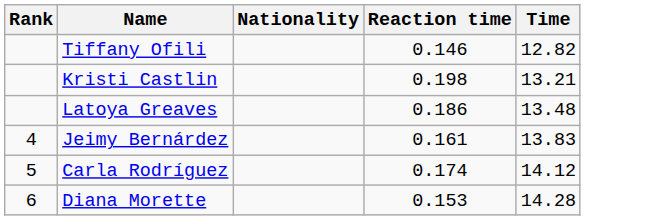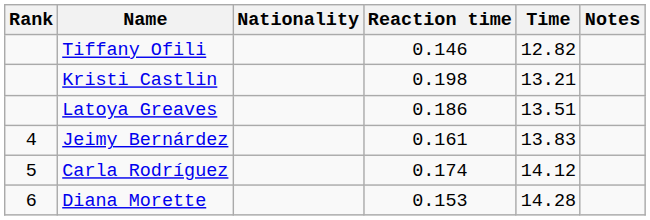 <table class="wikitable sortable" style="text-align:center">
 <tr>
 <th>Rank</th>
 <th>Name</th>
 <th>Nationality</th>
 <th>Reaction time</th>
 <th>Time</th>
+<th>Notes</th>
 </tr>
 <tr>
 <td align=center></td>
 <td align=left><a href='#'>Tiffany Ofili</a></td>
 <td align=left></td>
 <td>0.146</td>
 <td>12.82</td>
+<td></td>
 </tr>
 <tr>
 <td align=center></td>
 <td align=left><a href='#'>Kristi Castlin</a></td>
 <td align=left></td>
 <td>0.198</td>
 <td>13.21</td>
+<td></td>
 </tr>
 <tr>
 <td align=center></td>
 <td align=left><a href='#'>Latoya Greaves</a></td>
 <td align=left></td>
 <td>0.186</td>
-<td>13.48</td>
+<td>13.51</td>
+<td></td>
 </tr>
 <tr>
 <td align=center>4</td>
 <td align=left><a href='#'>Jeimy Bernárdez</a></td>
 <td align=left></td>
 <td>0.161</td>
 <td>13.83</td>
+<td></td>
 </tr>
 <tr>
 <td align=center>5</td>
 <td align=left><a href='#'>Carla Rodríguez</a></td>
 <td align=left></td>
 <td>0.174</td>
 <td>14.12</td>
+<td></td>
 </tr>
 <tr>
 <td align=center>6</td>
 <td align=left><a href='#'>Diana Morette</a></td>
 <td align=left></td>
 <td>0.153</td>
 <td>14.28</td>
+<td></td>
 </tr>
 </table>
